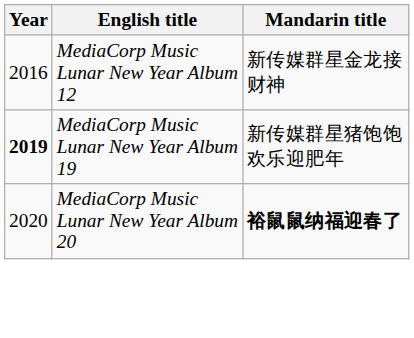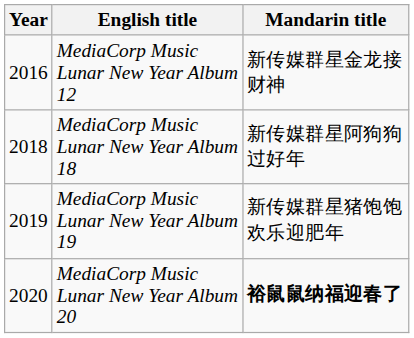 <table class="wikitable sortable">
 <tr>
 <th width="30px">Year</th>
 <th width="150px">English title</th>
 <th width="130px">Mandarin title</th>
 </tr>
 <tr>
 <td>2016</td>
 <td><em>MediaCorp Music Lunar New Year Album 12</em></td>
 <td>新传媒群星金龙接财神</td>
 </tr>
 <tr>
-<td><strong>2019</strong></td>
+<td>2018</td>
+<td><em>MediaCorp Music Lunar New Year Album 18</em></td>
+<td>新传媒群星阿狗狗过好年</td>
+</tr>
+<tr>
+<td>2019</td>
 <td><em>MediaCorp Music Lunar New Year Album 19</em></td>
 <td>新传媒群星猪饱饱欢乐迎肥年</td>
 </tr>
 <tr>
 <td>2020</td>
 <td><em>MediaCorp Music Lunar New Year Album 20</em></td>
 <td><strong>裕鼠鼠纳福迎春了</strong></td>
 </tr>
 </table>
